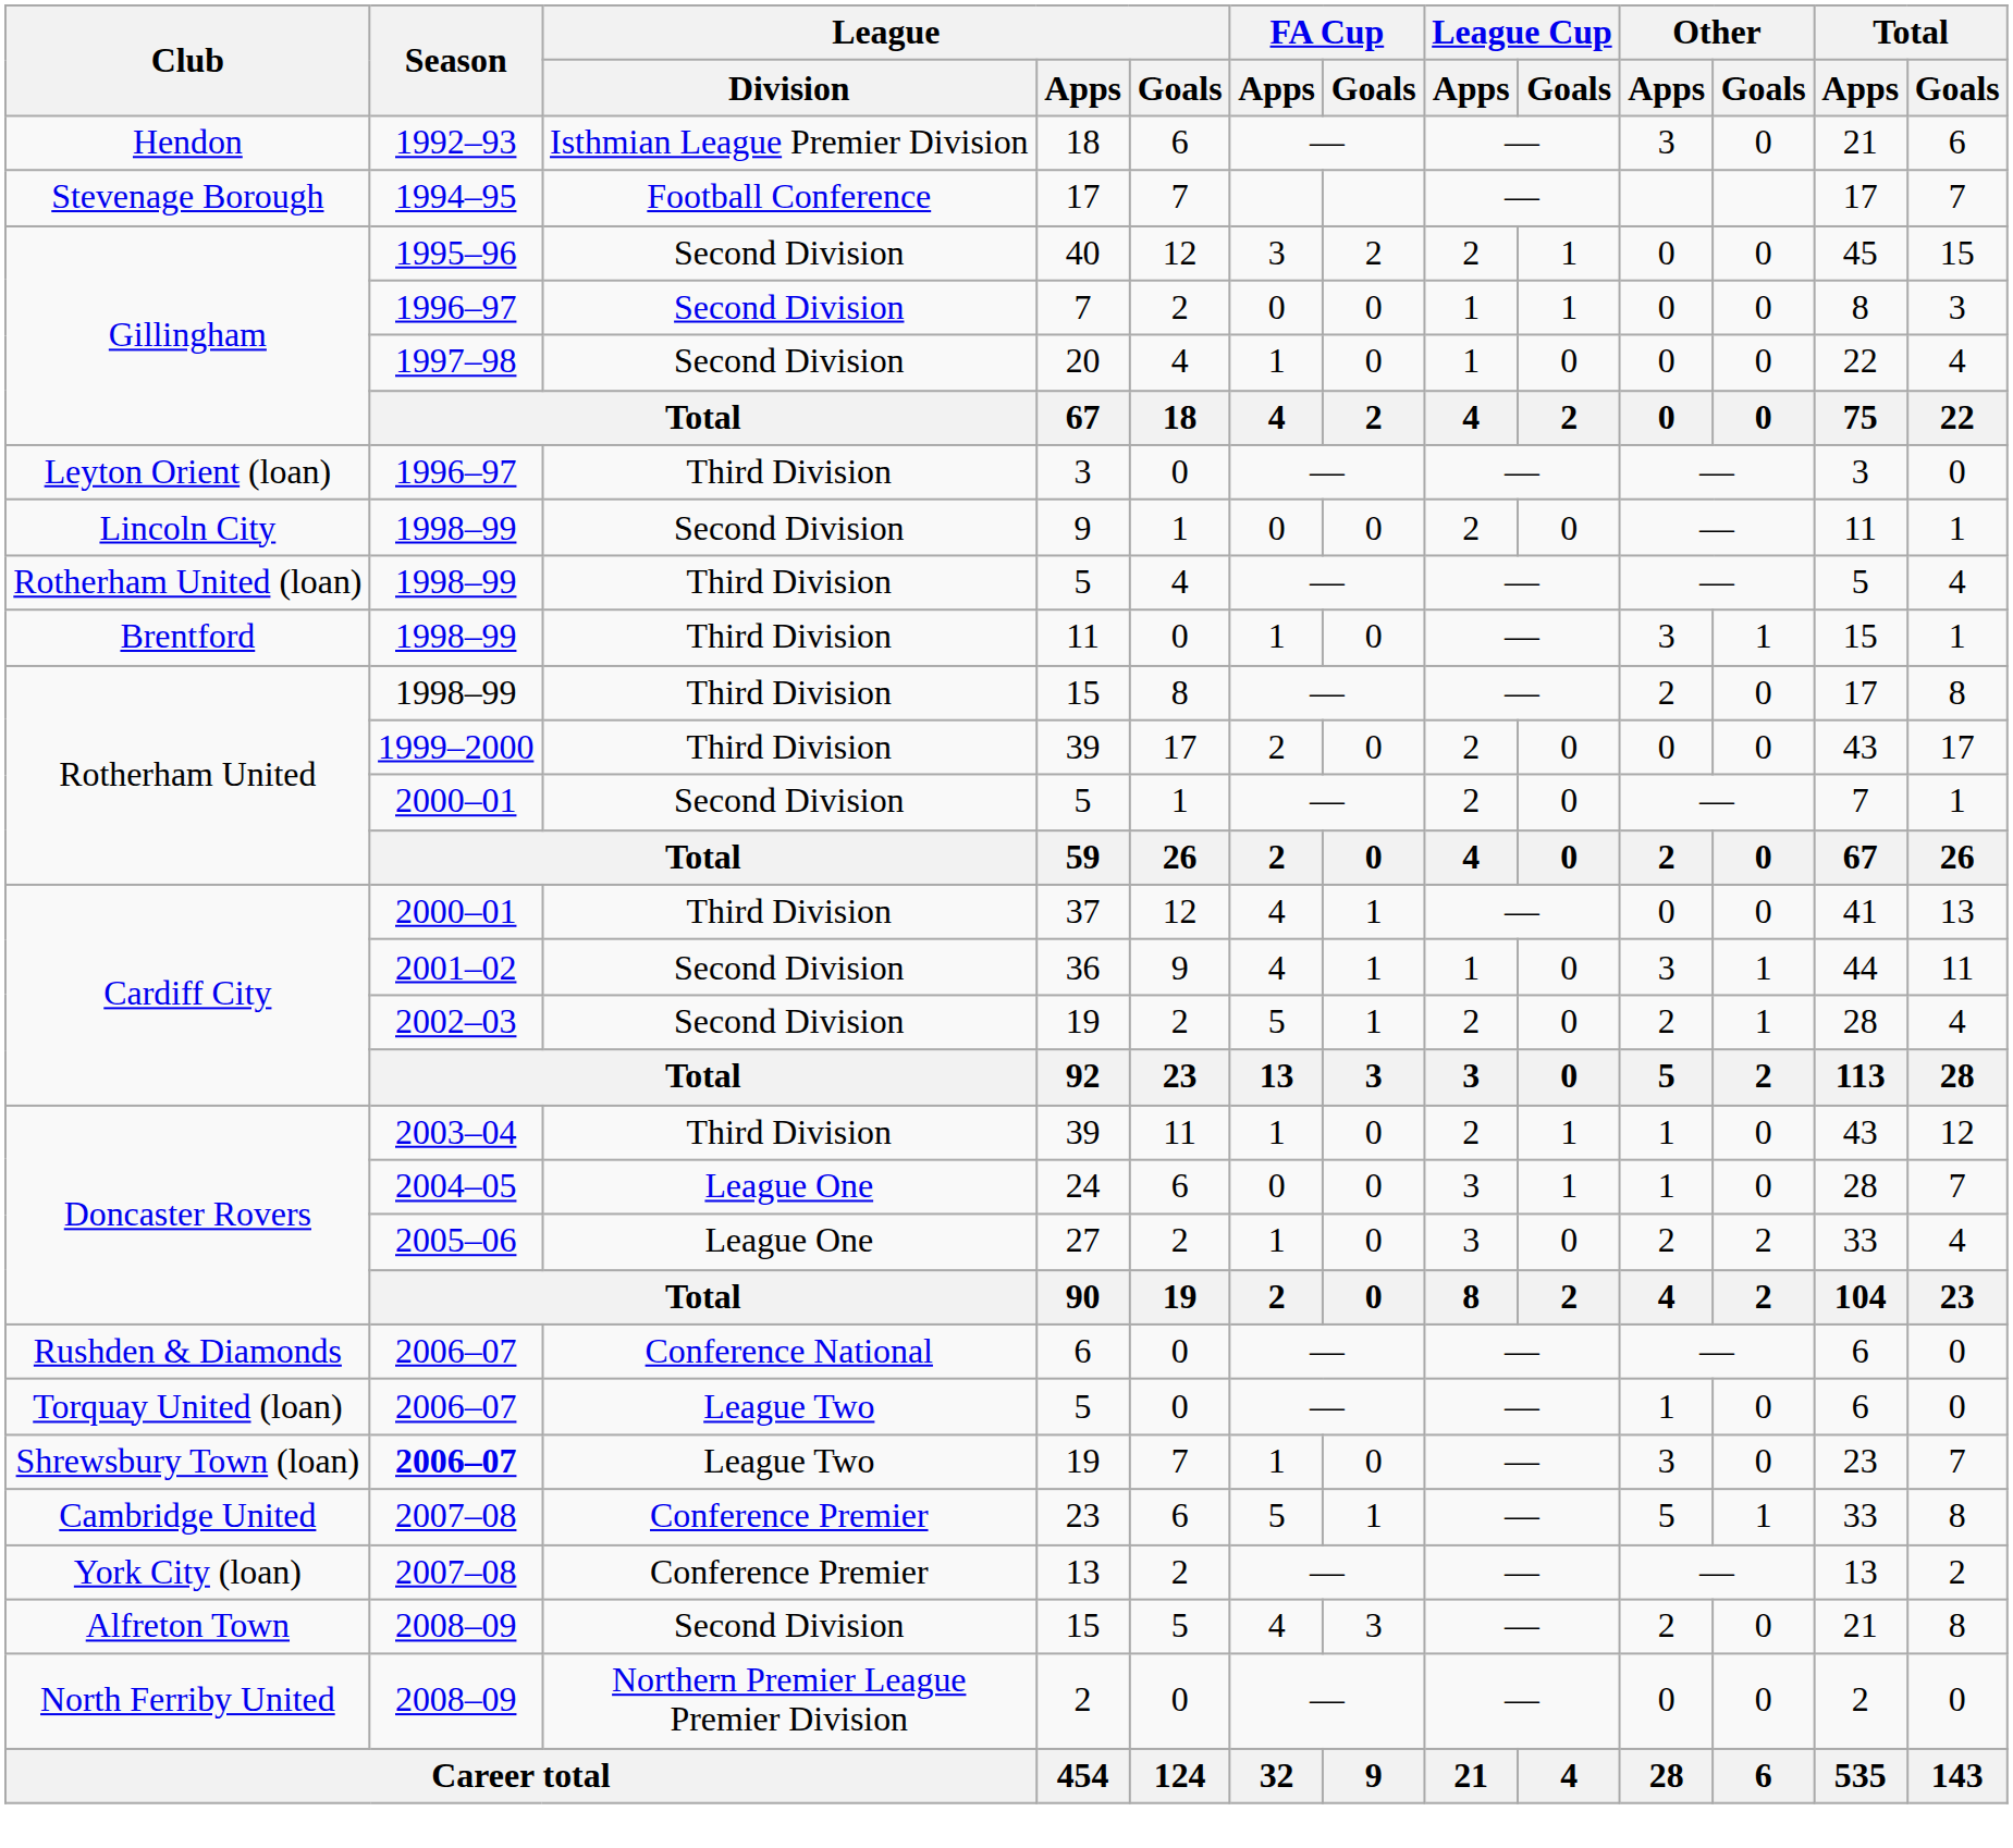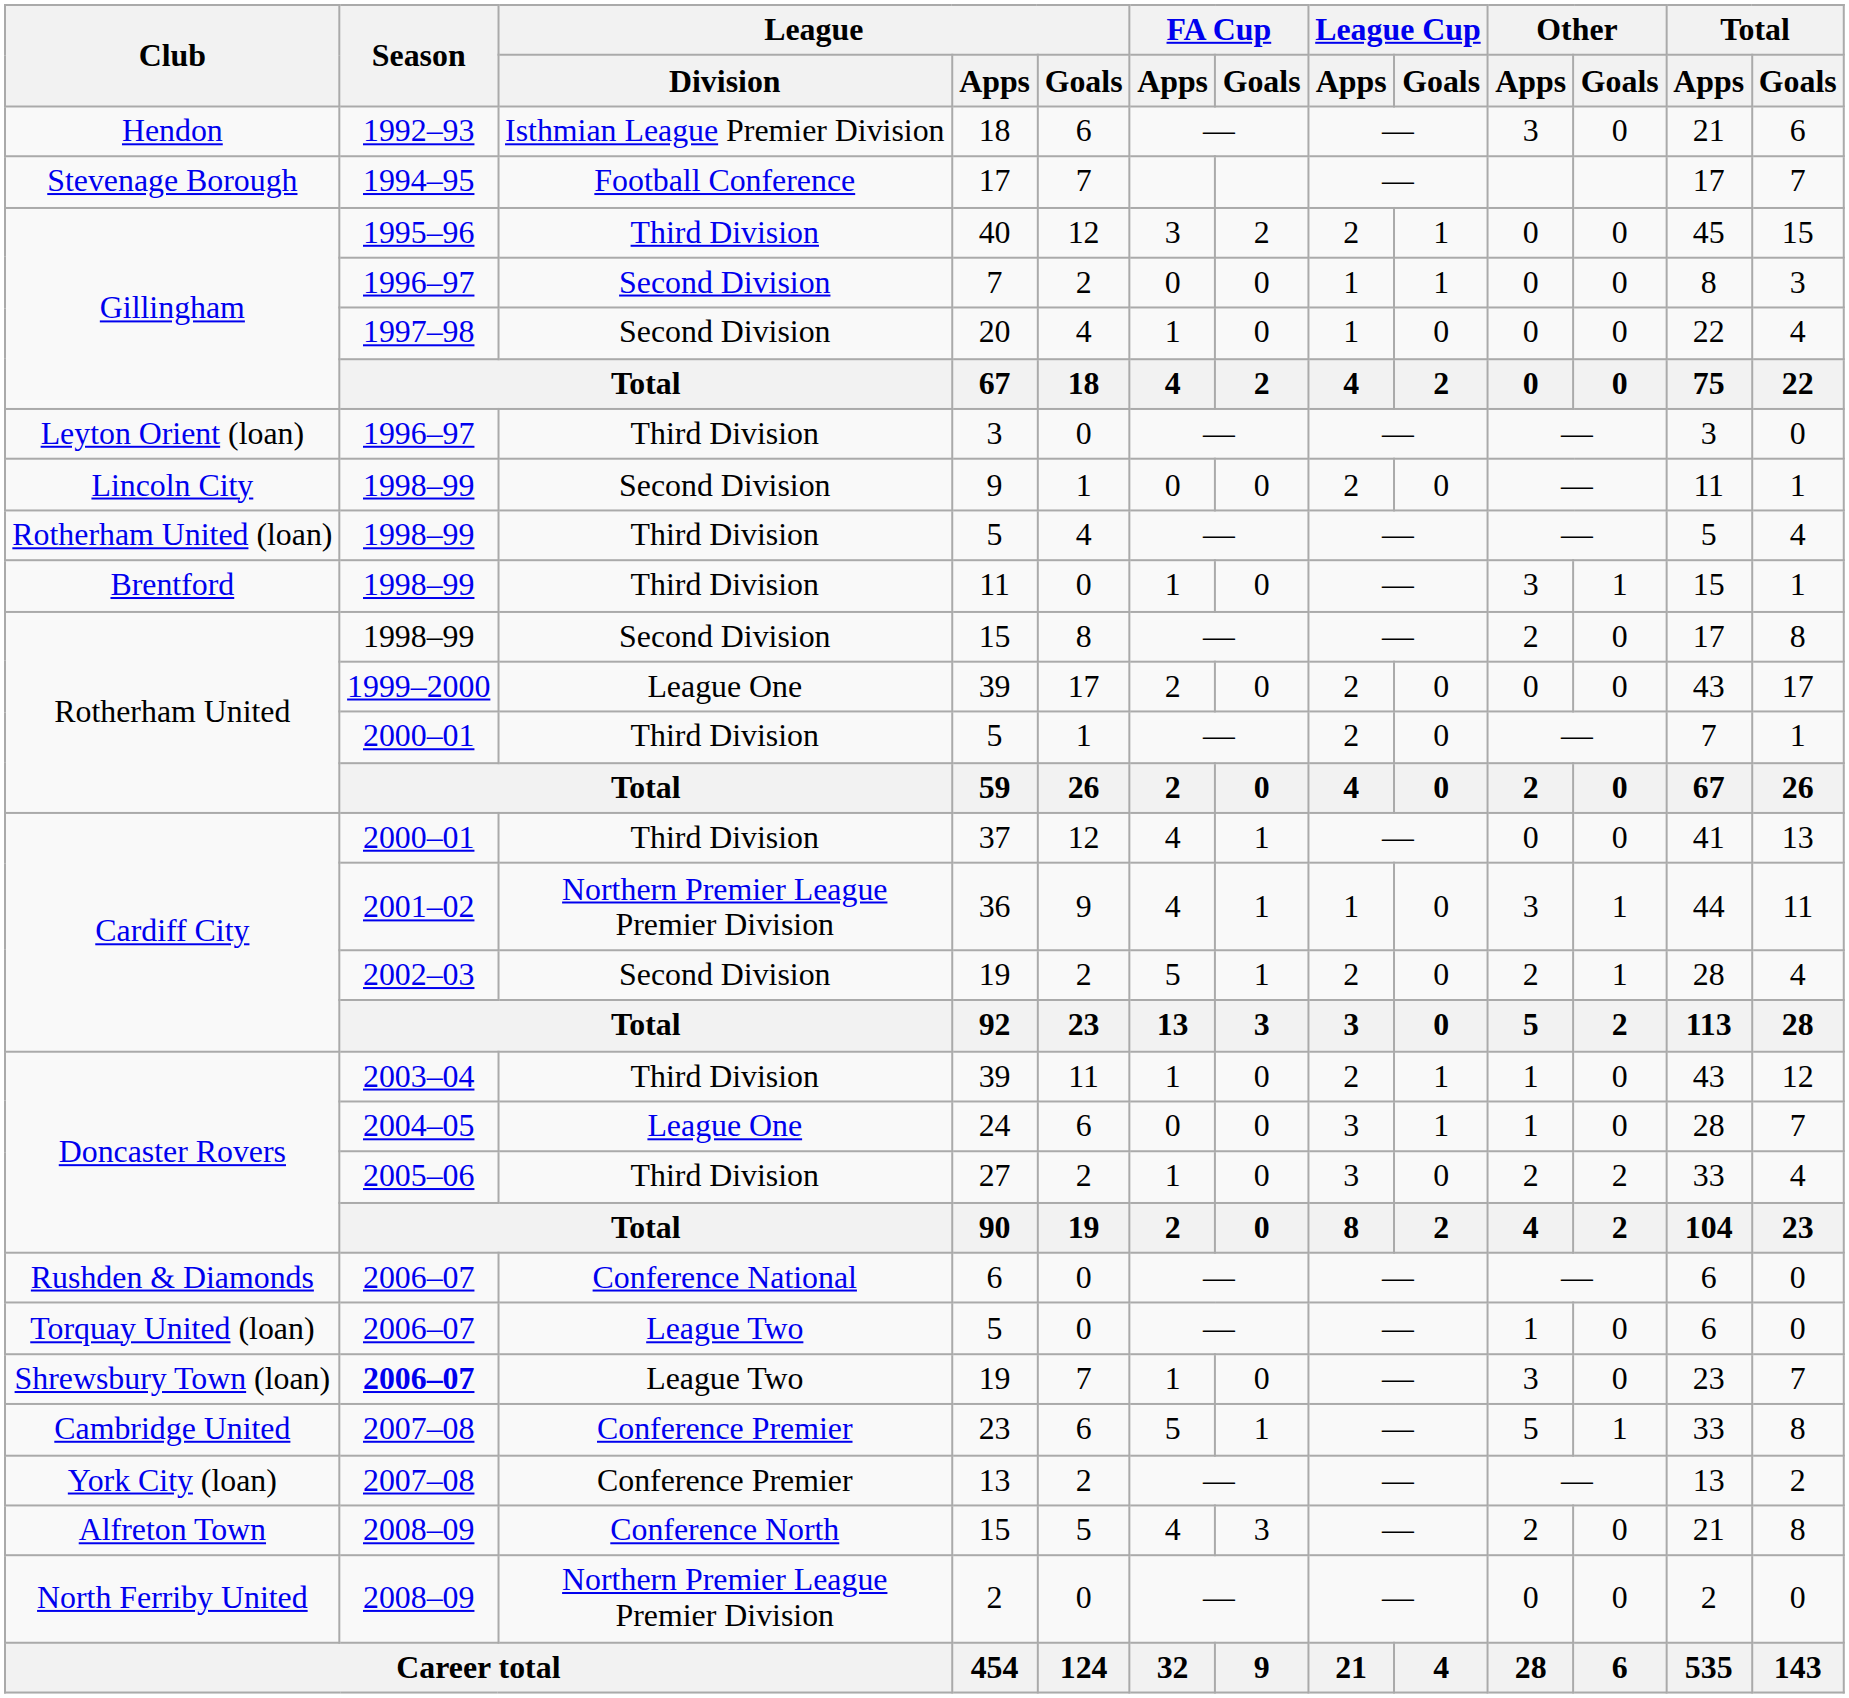 <table class=wikitable style=text-align:center>
 <tr>
 <th rowspan=2>Club</th>
 <th rowspan=2>Season</th>
 <th colspan=3>League</th>
 <th colspan=2><a href='#'>FA Cup</a></th>
 <th colspan=2><a href='#'>League Cup</a></th>
 <th colspan=2>Other</th>
 <th colspan=2>Total</th>
 </tr>
 <tr>
 <th>Division</th>
 <th>Apps</th>
 <th>Goals</th>
 <th>Apps</th>
 <th>Goals</th>
 <th>Apps</th>
 <th>Goals</th>
 <th>Apps</th>
 <th>Goals</th>
 <th>Apps</th>
 <th>Goals</th>
 </tr>
 <tr>
 <td><a href='#'>Hendon</a></td>
 <td><a href='#'>1992–93</a></td>
 <td><a href='#'>Isthmian League</a> Premier Division</td>
 <td>18</td>
 <td>6</td>
 <td colspan=2>—</td>
 <td colspan=2>—</td>
 <td>3</td>
 <td>0</td>
 <td>21</td>
 <td>6</td>
 </tr>
 <tr>
 <td><a href='#'>Stevenage Borough</a></td>
 <td><a href='#'>1994–95</a></td>
 <td><a href='#'>Football Conference</a></td>
 <td>17</td>
 <td>7</td>
 <td></td>
 <td></td>
 <td colspan=2>—</td>
 <td></td>
 <td></td>
 <td>17</td>
 <td>7</td>
 </tr>
 <tr>
 <td rowspan=4><a href='#'>Gillingham</a></td>
 <td><a href='#'>1995–96</a></td>
-<td>Second Division</td>
+<td><a href='#'>Third Division</a></td>
 <td>40</td>
 <td>12</td>
 <td>3</td>
 <td>2</td>
 <td>2</td>
 <td>1</td>
 <td>0</td>
 <td>0</td>
 <td>45</td>
 <td>15</td>
 </tr>
 <tr>
 <td><a href='#'>1996–97</a></td>
 <td><a href='#'>Second Division</a></td>
 <td>7</td>
 <td>2</td>
 <td>0</td>
 <td>0</td>
 <td>1</td>
 <td>1</td>
 <td>0</td>
 <td>0</td>
 <td>8</td>
 <td>3</td>
 </tr>
 <tr>
 <td><a href='#'>1997–98</a></td>
 <td>Second Division</td>
 <td>20</td>
 <td>4</td>
 <td>1</td>
 <td>0</td>
 <td>1</td>
 <td>0</td>
 <td>0</td>
 <td>0</td>
 <td>22</td>
 <td>4</td>
 </tr>
 <tr>
 <th colspan=2>Total</th>
 <th>67</th>
 <th>18</th>
 <th>4</th>
 <th>2</th>
 <th>4</th>
 <th>2</th>
 <th>0</th>
 <th>0</th>
 <th>75</th>
 <th>22</th>
 </tr>
 <tr>
 <td><a href='#'>Leyton Orient</a> (loan)</td>
 <td><a href='#'>1996–97</a></td>
 <td>Third Division</td>
 <td>3</td>
 <td>0</td>
 <td colspan=2>—</td>
 <td colspan=2>—</td>
 <td colspan=2>—</td>
 <td>3</td>
 <td>0</td>
 </tr>
 <tr>
 <td><a href='#'>Lincoln City</a></td>
 <td><a href='#'>1998–99</a></td>
 <td>Second Division</td>
 <td>9</td>
 <td>1</td>
 <td>0</td>
 <td>0</td>
 <td>2</td>
 <td>0</td>
 <td colspan=2>—</td>
 <td>11</td>
 <td>1</td>
 </tr>
 <tr>
 <td><a href='#'>Rotherham United</a> (loan)</td>
 <td><a href='#'>1998–99</a></td>
 <td>Third Division</td>
 <td>5</td>
 <td>4</td>
 <td colspan=2>—</td>
 <td colspan=2>—</td>
 <td colspan=2>—</td>
 <td>5</td>
 <td>4</td>
 </tr>
 <tr>
 <td><a href='#'>Brentford</a></td>
 <td><a href='#'>1998–99</a></td>
 <td>Third Division</td>
 <td>11</td>
 <td>0</td>
 <td>1</td>
 <td>0</td>
 <td colspan=2>—</td>
 <td>3</td>
 <td>1</td>
 <td>15</td>
 <td>1</td>
 </tr>
 <tr>
 <td rowspan=4>Rotherham United</td>
 <td>1998–99</td>
-<td>Third Division</td>
+<td>Second Division</td>
 <td>15</td>
 <td>8</td>
 <td colspan=2>—</td>
 <td colspan=2>—</td>
 <td>2</td>
 <td>0</td>
 <td>17</td>
 <td>8</td>
 </tr>
 <tr>
 <td><a href='#'>1999–2000</a></td>
-<td>Third Division</td>
+<td>League One</td>
 <td>39</td>
 <td>17</td>
 <td>2</td>
 <td>0</td>
 <td>2</td>
 <td>0</td>
 <td>0</td>
 <td>0</td>
 <td>43</td>
 <td>17</td>
 </tr>
 <tr>
 <td><a href='#'>2000–01</a></td>
-<td>Second Division</td>
+<td>Third Division</td>
 <td>5</td>
 <td>1</td>
 <td colspan=2>—</td>
 <td>2</td>
 <td>0</td>
 <td colspan=2>—</td>
 <td>7</td>
 <td>1</td>
 </tr>
 <tr>
 <th colspan=2>Total</th>
 <th>59</th>
 <th>26</th>
 <th>2</th>
 <th>0</th>
 <th>4</th>
 <th>0</th>
 <th>2</th>
 <th>0</th>
 <th>67</th>
 <th>26</th>
 </tr>
 <tr>
 <td rowspan=4><a href='#'>Cardiff City</a></td>
 <td><a href='#'>2000–01</a></td>
 <td>Third Division</td>
 <td>37</td>
 <td>12</td>
 <td>4</td>
 <td>1</td>
 <td colspan=2>—</td>
 <td>0</td>
 <td>0</td>
 <td>41</td>
 <td>13</td>
 </tr>
 <tr>
 <td><a href='#'>2001–02</a></td>
-<td>Second Division</td>
+<td><a href='#'>Northern Premier League</a><br>Premier Division</td>
 <td>36</td>
 <td>9</td>
 <td>4</td>
 <td>1</td>
 <td>1</td>
 <td>0</td>
 <td>3</td>
 <td>1</td>
 <td>44</td>
 <td>11</td>
 </tr>
 <tr>
 <td><a href='#'>2002–03</a></td>
 <td>Second Division</td>
 <td>19</td>
 <td>2</td>
 <td>5</td>
 <td>1</td>
 <td>2</td>
 <td>0</td>
 <td>2</td>
 <td>1</td>
 <td>28</td>
 <td>4</td>
 </tr>
 <tr>
 <th colspan=2>Total</th>
 <th>92</th>
 <th>23</th>
 <th>13</th>
 <th>3</th>
 <th>3</th>
 <th>0</th>
 <th>5</th>
 <th>2</th>
 <th>113</th>
 <th>28</th>
 </tr>
 <tr>
 <td rowspan=4><a href='#'>Doncaster Rovers</a></td>
 <td><a href='#'>2003–04</a></td>
 <td>Third Division</td>
 <td>39</td>
 <td>11</td>
 <td>1</td>
 <td>0</td>
 <td>2</td>
 <td>1</td>
 <td>1</td>
 <td>0</td>
 <td>43</td>
 <td>12</td>
 </tr>
 <tr>
 <td><a href='#'>2004–05</a></td>
 <td><a href='#'>League One</a></td>
 <td>24</td>
 <td>6</td>
 <td>0</td>
 <td>0</td>
 <td>3</td>
 <td>1</td>
 <td>1</td>
 <td>0</td>
 <td>28</td>
 <td>7</td>
 </tr>
 <tr>
 <td><a href='#'>2005–06</a></td>
-<td>League One</td>
+<td>Third Division</td>
 <td>27</td>
 <td>2</td>
 <td>1</td>
 <td>0</td>
 <td>3</td>
 <td>0</td>
 <td>2</td>
 <td>2</td>
 <td>33</td>
 <td>4</td>
 </tr>
 <tr>
 <th colspan=2>Total</th>
 <th>90</th>
 <th>19</th>
 <th>2</th>
 <th>0</th>
 <th>8</th>
 <th>2</th>
 <th>4</th>
 <th>2</th>
 <th>104</th>
 <th>23</th>
 </tr>
 <tr>
 <td><a href='#'>Rushden & Diamonds</a></td>
 <td><a href='#'>2006–07</a></td>
 <td><a href='#'>Conference National</a></td>
 <td>6</td>
 <td>0</td>
 <td colspan=2>—</td>
 <td colspan=2>—</td>
 <td colspan=2>—</td>
 <td>6</td>
 <td>0</td>
 </tr>
 <tr>
 <td><a href='#'>Torquay United</a> (loan)</td>
 <td><a href='#'>2006–07</a></td>
 <td><a href='#'>League Two</a></td>
 <td>5</td>
 <td>0</td>
 <td colspan=2>—</td>
 <td colspan=2>—</td>
 <td>1</td>
 <td>0</td>
 <td>6</td>
 <td>0</td>
 </tr>
 <tr>
 <td><a href='#'>Shrewsbury Town</a> (loan)</td>
 <td><strong><a href='#'>2006–07</a></strong></td>
 <td>League Two</td>
 <td>19</td>
 <td>7</td>
 <td>1</td>
 <td>0</td>
 <td colspan=2>—</td>
 <td>3</td>
 <td>0</td>
 <td>23</td>
 <td>7</td>
 </tr>
 <tr>
 <td><a href='#'>Cambridge United</a></td>
 <td><a href='#'>2007–08</a></td>
 <td><a href='#'>Conference Premier</a></td>
 <td>23</td>
 <td>6</td>
 <td>5</td>
 <td>1</td>
 <td colspan=2>—</td>
 <td>5</td>
 <td>1</td>
 <td>33</td>
 <td>8</td>
 </tr>
 <tr>
 <td><a href='#'>York City</a> (loan)</td>
 <td><a href='#'>2007–08</a></td>
 <td>Conference Premier</td>
 <td>13</td>
 <td>2</td>
 <td colspan=2>—</td>
 <td colspan=2>—</td>
 <td colspan=2>—</td>
 <td>13</td>
 <td>2</td>
 </tr>
 <tr>
 <td><a href='#'>Alfreton Town</a></td>
 <td><a href='#'>2008–09</a></td>
-<td>Second Division</td>
+<td><a href='#'>Conference North</a></td>
 <td>15</td>
 <td>5</td>
 <td>4</td>
 <td>3</td>
 <td colspan=2>—</td>
 <td>2</td>
 <td>0</td>
 <td>21</td>
 <td>8</td>
 </tr>
 <tr>
 <td><a href='#'>North Ferriby United</a></td>
 <td><a href='#'>2008–09</a></td>
 <td><a href='#'>Northern Premier League</a><br>Premier Division</td>
 <td>2</td>
 <td>0</td>
 <td colspan=2>—</td>
 <td colspan=2>—</td>
 <td>0</td>
 <td>0</td>
 <td>2</td>
 <td>0</td>
 </tr>
 <tr>
 <th colspan=3>Career total</th>
 <th>454</th>
 <th>124</th>
 <th>32</th>
 <th>9</th>
 <th>21</th>
 <th>4</th>
 <th>28</th>
 <th>6</th>
 <th>535</th>
 <th>143</th>
 </tr>
 </table>
